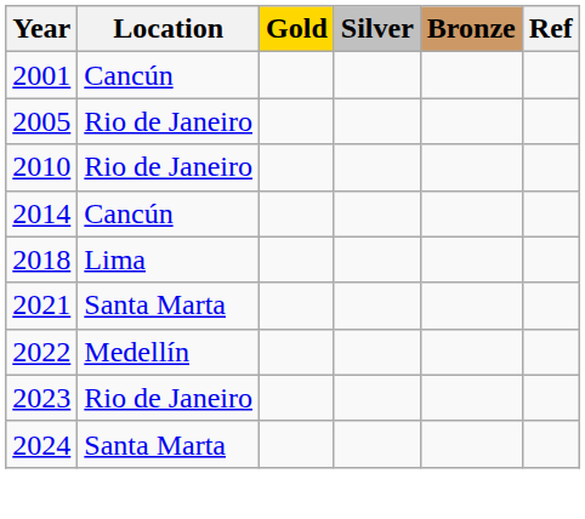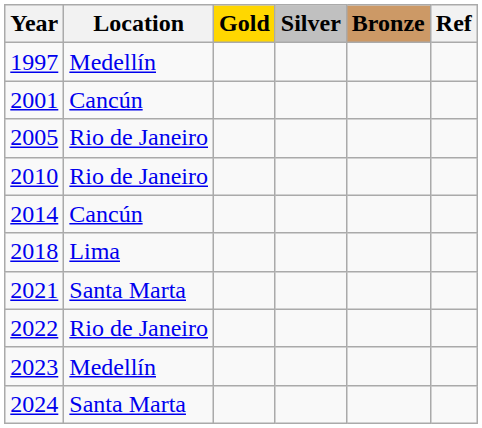 <table class="wikitable">
 <tr>
 <th>Year</th>
 <th>Location</th>
 <th style="background-color:gold;">Gold</th>
 <th style="background-color:silver;">Silver</th>
 <th style="background-color:#cc9966;">Bronze</th>
 <th>Ref</th>
+</tr>
+<tr>
+<td><a href='#'>1997</a></td>
+<td> <a href='#'>Medellín</a></td>
+<td><br></td>
+<td><br></td>
+<td><br></td>
+<td></td>
 </tr>
 <tr>
 <td><a href='#'>2001</a></td>
 <td> <a href='#'>Cancún</a></td>
 <td><br></td>
 <td><br></td>
 <td><br></td>
 <td></td>
 </tr>
 <tr>
 <td><a href='#'>2005</a></td>
 <td> <a href='#'>Rio de Janeiro</a></td>
 <td><br></td>
 <td><br></td>
 <td><br></td>
 <td></td>
 </tr>
 <tr>
 <td><a href='#'>2010</a></td>
 <td> <a href='#'>Rio de Janeiro</a></td>
 <td><br></td>
 <td><br></td>
 <td><br></td>
 <td></td>
 </tr>
 <tr>
 <td><a href='#'>2014</a></td>
 <td> <a href='#'>Cancún</a></td>
 <td><br></td>
 <td><br></td>
 <td><br></td>
 <td></td>
 </tr>
 <tr>
 <td><a href='#'>2018</a></td>
 <td> <a href='#'>Lima</a></td>
 <td><br></td>
 <td><br></td>
 <td><br></td>
 <td></td>
 </tr>
 <tr>
 <td><a href='#'>2021</a></td>
 <td> <a href='#'>Santa Marta</a></td>
 <td><br></td>
 <td><br></td>
 <td><br></td>
 <td></td>
 </tr>
 <tr>
 <td><a href='#'>2022</a></td>
-<td> <a href='#'>Medellín</a></td>
+<td> <a href='#'>Rio de Janeiro</a></td>
 <td><br></td>
 <td><br></td>
 <td><br></td>
 <td></td>
 </tr>
 <tr>
 <td><a href='#'>2023</a></td>
-<td> <a href='#'>Rio de Janeiro</a></td>
+<td> <a href='#'>Medellín</a></td>
 <td><br></td>
 <td><br></td>
 <td><br></td>
 <td></td>
 </tr>
 <tr>
 <td><a href='#'>2024</a></td>
 <td> <a href='#'>Santa Marta</a></td>
 <td><br></td>
 <td><br></td>
 <td><br></td>
 </tr>
 </table>
